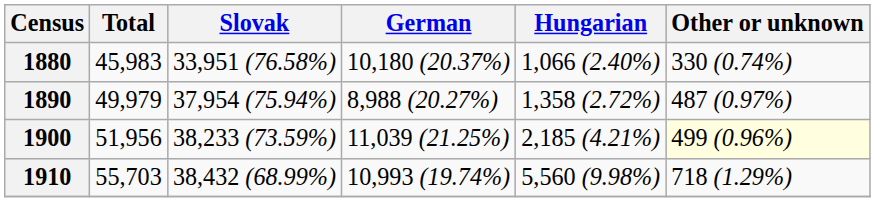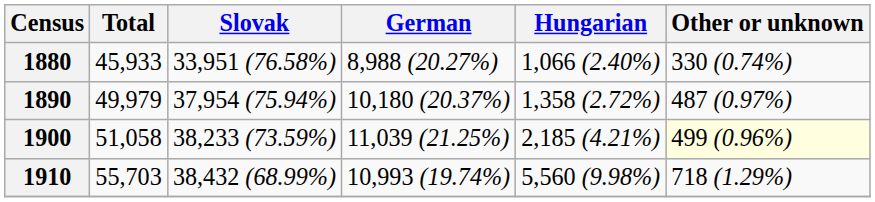 <table class="wikitable">
 <tr>
 <th>Census</th>
 <th>Total</th>
 <th><a href='#'>Slovak</a></th>
 <th><a href='#'>German</a></th>
 <th><a href='#'>Hungarian</a></th>
 <th>Other or unknown</th>
 </tr>
 <tr>
 <th>1880</th>
-<td>45,983</td>
+<td>45,933</td>
 <td>33,951 <em>(76.58%)</em></td>
-<td>10,180 <em>(20.37%)</em></td>
+<td>8,988 <em>(20.27%)</em></td>
 <td>1,066 <em>(2.40%)</em></td>
 <td>330 <em>(0.74%)</em></td>
 </tr>
 <tr>
 <th>1890</th>
 <td>49,979</td>
 <td>37,954 <em>(75.94%)</em></td>
-<td>8,988 <em>(20.27%)</em></td>
+<td>10,180 <em>(20.37%)</em></td>
 <td>1,358 <em>(2.72%)</em></td>
 <td>487 <em>(0.97%)</em></td>
 </tr>
 <tr>
 <th>1900</th>
-<td>51,956</td>
+<td>51,058</td>
 <td>38,233 <em>(73.59%)</em></td>
 <td>11,039 <em>(21.25%)</em></td>
 <td>2,185 <em>(4.21%)</em></td>
 <td style="background: lightyellow;">499 <em>(0.96%)</em></td>
 </tr>
 <tr>
 <th>1910</th>
 <td>55,703</td>
 <td>38,432 <em>(68.99%)</em></td>
 <td>10,993 <em>(19.74%)</em></td>
 <td>5,560 <em>(9.98%)</em></td>
 <td>718 <em>(1.29%)</em></td>
 </tr>
 <tr>
 </tr>
 </table>
